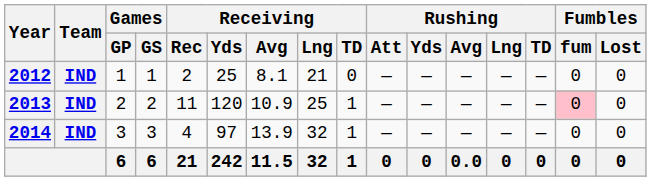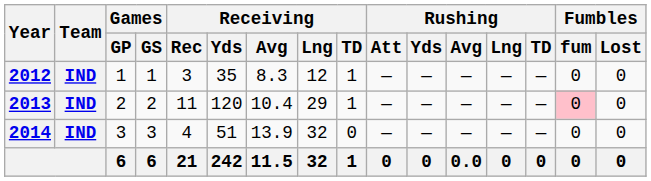 <table class=wikitable style="text-align:center;">
 <tr>
 <th rowspan="2">Year</th>
 <th rowspan="2">Team</th>
 <th colspan="2">Games</th>
 <th colspan="5">Receiving</th>
 <th colspan="5">Rushing</th>
 <th colspan="2">Fumbles</th>
 </tr>
 <tr>
 <th>GP</th>
 <th>GS</th>
 <th>Rec</th>
 <th>Yds</th>
 <th>Avg</th>
 <th>Lng</th>
 <th>TD</th>
 <th>Att</th>
 <th>Yds</th>
 <th>Avg</th>
 <th>Lng</th>
 <th>TD</th>
 <th>fum</th>
 <th>Lost</th>
 </tr>
 <tr>
 <th><a href='#'>2012</a></th>
 <th><a href='#'>IND</a></th>
 <td>1</td>
 <td>1</td>
-<td>2</td>
-<td>25</td>
-<td>8.1</td>
-<td>21</td>
-<td>0</td>
+<td>3</td>
+<td>35</td>
+<td>8.3</td>
+<td>12</td>
+<td>1</td>
 <td>—</td>
 <td>—</td>
 <td>—</td>
 <td>—</td>
 <td>—</td>
 <td>0</td>
 <td>0</td>
 </tr>
 <tr>
 <th><a href='#'>2013</a></th>
 <th><a href='#'>IND</a></th>
 <td>2</td>
 <td>2</td>
 <td>11</td>
 <td>120</td>
-<td>10.9</td>
-<td>25</td>
+<td>10.4</td>
+<td>29</td>
 <td>1</td>
 <td>—</td>
 <td>—</td>
 <td>—</td>
 <td>—</td>
 <td>—</td>
 <td style="background: pink;">0</td>
 <td>0</td>
 </tr>
 <tr>
 <th><a href='#'>2014</a></th>
 <th><a href='#'>IND</a></th>
 <td>3</td>
 <td>3</td>
 <td>4</td>
-<td>97</td>
+<td>51</td>
 <td>13.9</td>
 <td>32</td>
-<td>1</td>
+<td>0</td>
 <td>—</td>
 <td>—</td>
 <td>—</td>
 <td>—</td>
 <td>—</td>
 <td>0</td>
 <td>0</td>
 </tr>
 <tr>
 <th colspan="2"></th>
 <th>6</th>
 <th>6</th>
 <th>21</th>
 <th>242</th>
 <th>11.5</th>
 <th>32</th>
 <th>1</th>
 <th>0</th>
 <th>0</th>
 <th>0.0</th>
 <th>0</th>
 <th>0</th>
 <th>0</th>
 <th>0</th>
 </tr>
 </table>
